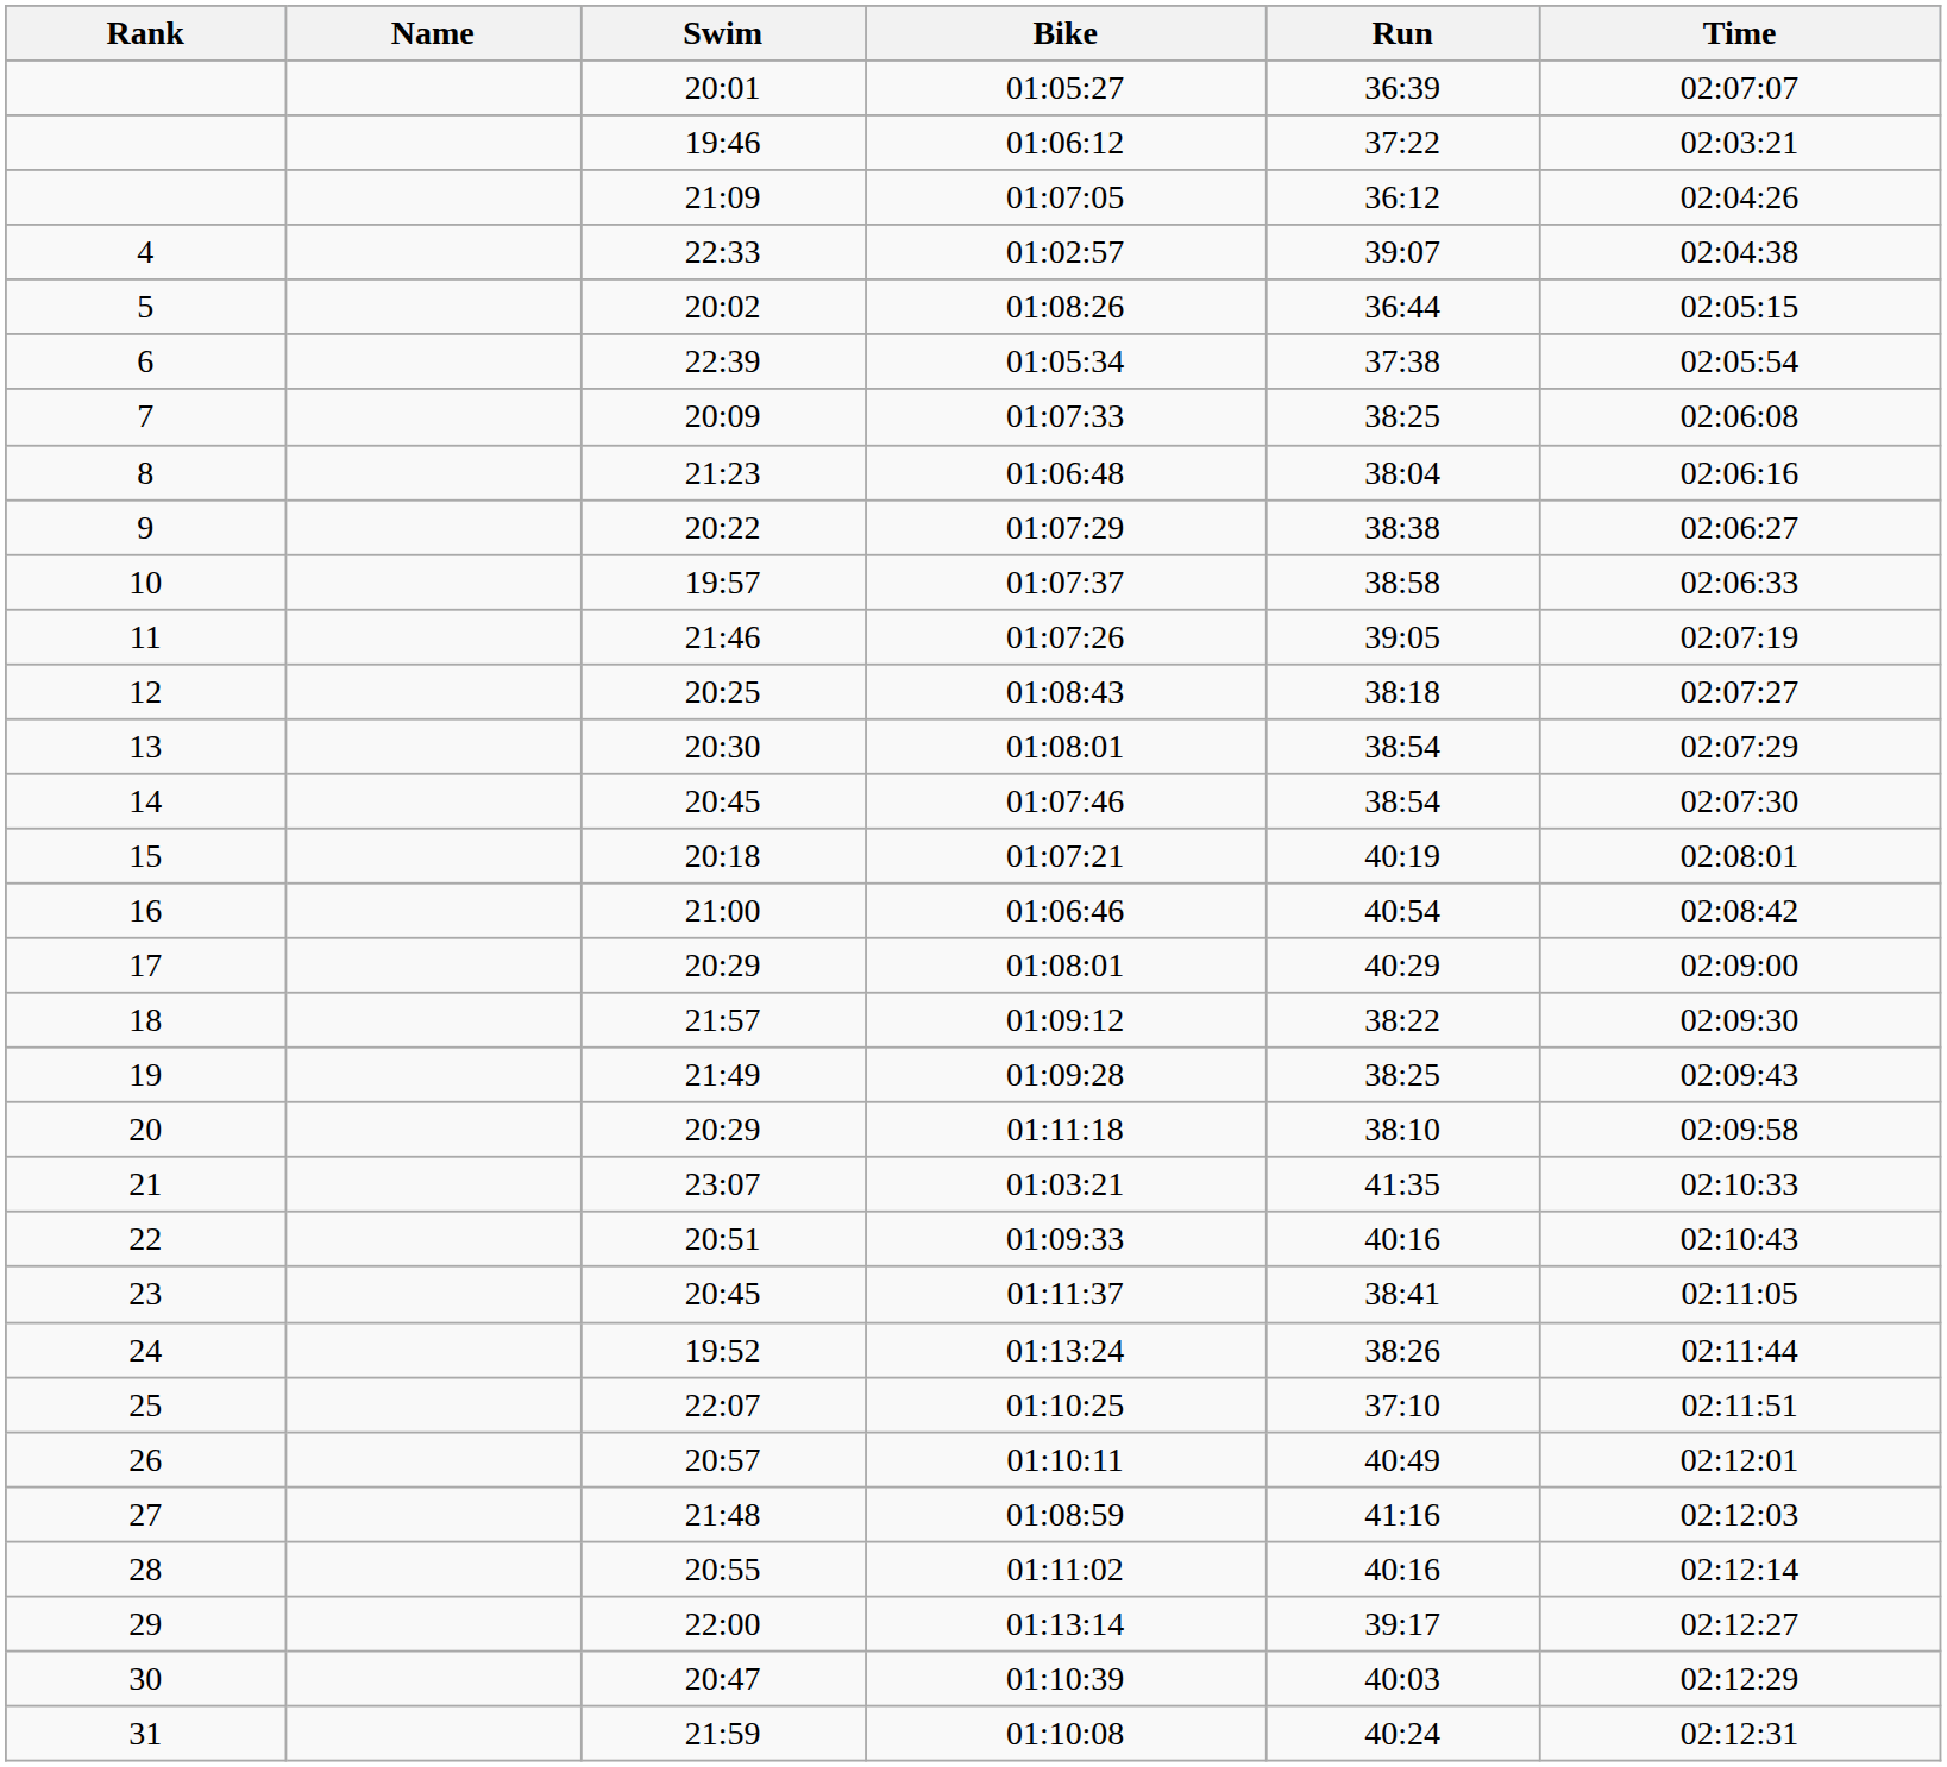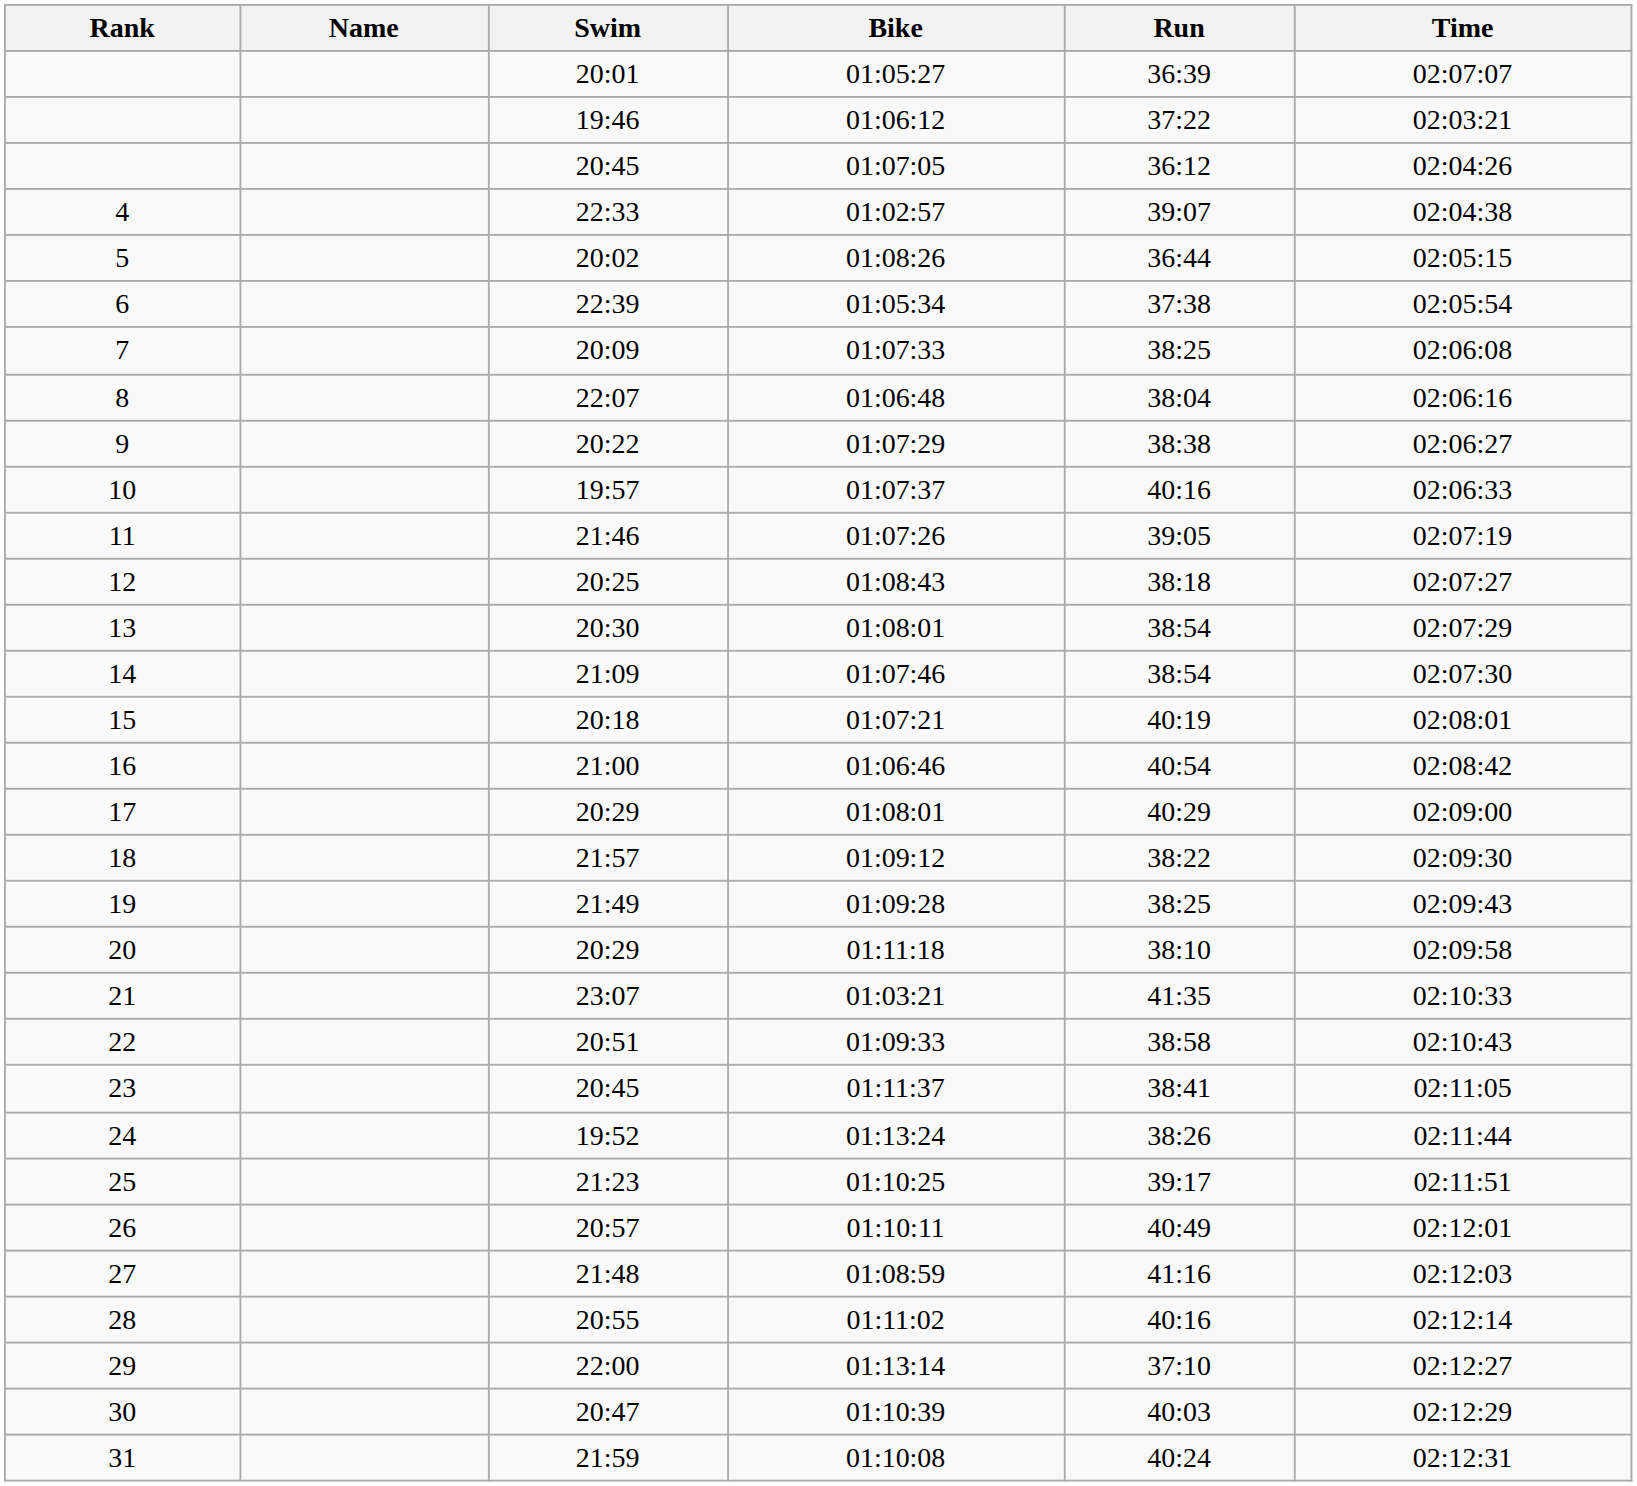 <table class="wikitable sortable" style="font-size:95%" width="70%">
 <tr bgcolor="lightsteelblue">
 <th>Rank</th>
 <th>Name</th>
 <th>Swim</th>
 <th>Bike</th>
 <th>Run</th>
 <th>Time</th>
 </tr>
 <tr align="center">
 <td></td>
 <td align="left"><strong></strong></td>
 <td>20:01</td>
 <td>01:05:27</td>
 <td>36:39</td>
 <td>02:07:07</td>
 </tr>
 <tr align="center">
 <td></td>
 <td align="left"></td>
 <td>19:46</td>
 <td>01:06:12</td>
 <td>37:22</td>
 <td>02:03:21</td>
 </tr>
 <tr align="center">
 <td></td>
 <td align="left"></td>
-<td>21:09</td>
+<td>20:45</td>
 <td>01:07:05</td>
 <td>36:12</td>
 <td>02:04:26</td>
 </tr>
 <tr align="center">
 <td>4</td>
 <td align="left"></td>
 <td>22:33</td>
 <td>01:02:57</td>
 <td>39:07</td>
 <td>02:04:38</td>
 </tr>
 <tr align="center">
 <td>5</td>
 <td align="left"></td>
 <td>20:02</td>
 <td>01:08:26</td>
 <td>36:44</td>
 <td>02:05:15</td>
 </tr>
 <tr align="center">
 <td>6</td>
 <td align="left"></td>
 <td>22:39</td>
 <td>01:05:34</td>
 <td>37:38</td>
 <td>02:05:54</td>
 </tr>
 <tr align="center">
 <td>7</td>
 <td align="left"></td>
 <td>20:09</td>
 <td>01:07:33</td>
 <td>38:25</td>
 <td>02:06:08</td>
 </tr>
 <tr align="center">
 <td>8</td>
 <td align="left"></td>
-<td>21:23</td>
+<td>22:07</td>
 <td>01:06:48</td>
 <td>38:04</td>
 <td>02:06:16</td>
 </tr>
 <tr align="center">
 <td>9</td>
 <td align="left"></td>
 <td>20:22</td>
 <td>01:07:29</td>
 <td>38:38</td>
 <td>02:06:27</td>
 </tr>
 <tr align="center">
 <td>10</td>
 <td align="left"></td>
 <td>19:57</td>
 <td>01:07:37</td>
-<td>38:58</td>
+<td>40:16</td>
 <td>02:06:33</td>
 </tr>
 <tr align="center">
 <td>11</td>
 <td align="left"></td>
 <td>21:46</td>
 <td>01:07:26</td>
 <td>39:05</td>
 <td>02:07:19</td>
 </tr>
 <tr align="center">
 <td>12</td>
 <td align="left"></td>
 <td>20:25</td>
 <td>01:08:43</td>
 <td>38:18</td>
 <td>02:07:27</td>
 </tr>
 <tr align="center">
 <td>13</td>
 <td align="left"></td>
 <td>20:30</td>
 <td>01:08:01</td>
 <td>38:54</td>
 <td>02:07:29</td>
 </tr>
 <tr align="center">
 <td>14</td>
 <td align="left"></td>
-<td>20:45</td>
+<td>21:09</td>
 <td>01:07:46</td>
 <td>38:54</td>
 <td>02:07:30</td>
 </tr>
 <tr align="center">
 <td>15</td>
 <td align="left"></td>
 <td>20:18</td>
 <td>01:07:21</td>
 <td>40:19</td>
 <td>02:08:01</td>
 </tr>
 <tr align="center">
 <td>16</td>
 <td align="left"></td>
 <td>21:00</td>
 <td>01:06:46</td>
 <td>40:54</td>
 <td>02:08:42</td>
 </tr>
 <tr align="center">
 <td>17</td>
 <td align="left"></td>
 <td>20:29</td>
 <td>01:08:01</td>
 <td>40:29</td>
 <td>02:09:00</td>
 </tr>
 <tr align="center">
 <td>18</td>
 <td align="left"></td>
 <td>21:57</td>
 <td>01:09:12</td>
 <td>38:22</td>
 <td>02:09:30</td>
 </tr>
 <tr align="center">
 <td>19</td>
 <td align="left"></td>
 <td>21:49</td>
 <td>01:09:28</td>
 <td>38:25</td>
 <td>02:09:43</td>
 </tr>
 <tr align="center">
 <td>20</td>
 <td align="left"></td>
 <td>20:29</td>
 <td>01:11:18</td>
 <td>38:10</td>
 <td>02:09:58</td>
 </tr>
 <tr align="center">
 <td>21</td>
 <td align="left"></td>
 <td>23:07</td>
 <td>01:03:21</td>
 <td>41:35</td>
 <td>02:10:33</td>
 </tr>
 <tr align="center">
 <td>22</td>
 <td align="left"></td>
 <td>20:51</td>
 <td>01:09:33</td>
-<td>40:16</td>
+<td>38:58</td>
 <td>02:10:43</td>
 </tr>
 <tr align="center">
 <td>23</td>
 <td align="left"></td>
 <td>20:45</td>
 <td>01:11:37</td>
 <td>38:41</td>
 <td>02:11:05</td>
 </tr>
 <tr align="center">
 <td>24</td>
 <td align="left"></td>
 <td>19:52</td>
 <td>01:13:24</td>
 <td>38:26</td>
 <td>02:11:44</td>
 </tr>
 <tr align="center">
 <td>25</td>
 <td align="left"></td>
-<td>22:07</td>
+<td>21:23</td>
 <td>01:10:25</td>
-<td>37:10</td>
+<td>39:17</td>
 <td>02:11:51</td>
 </tr>
 <tr align="center">
 <td>26</td>
 <td align="left"></td>
 <td>20:57</td>
 <td>01:10:11</td>
 <td>40:49</td>
 <td>02:12:01</td>
 </tr>
 <tr align="center">
 <td>27</td>
 <td align="left"></td>
 <td>21:48</td>
 <td>01:08:59</td>
 <td>41:16</td>
 <td>02:12:03</td>
 </tr>
 <tr align="center">
 <td>28</td>
 <td align="left"></td>
 <td>20:55</td>
 <td>01:11:02</td>
 <td>40:16</td>
 <td>02:12:14</td>
 </tr>
 <tr align="center">
 <td>29</td>
 <td align="left"></td>
 <td>22:00</td>
 <td>01:13:14</td>
-<td>39:17</td>
+<td>37:10</td>
 <td>02:12:27</td>
 </tr>
 <tr align="center">
 <td>30</td>
 <td align="left"></td>
 <td>20:47</td>
 <td>01:10:39</td>
 <td>40:03</td>
 <td>02:12:29</td>
 </tr>
 <tr align="center">
 <td>31</td>
 <td align="left"></td>
 <td>21:59</td>
 <td>01:10:08</td>
 <td>40:24</td>
 <td>02:12:31</td>
 </tr>
 </table>
